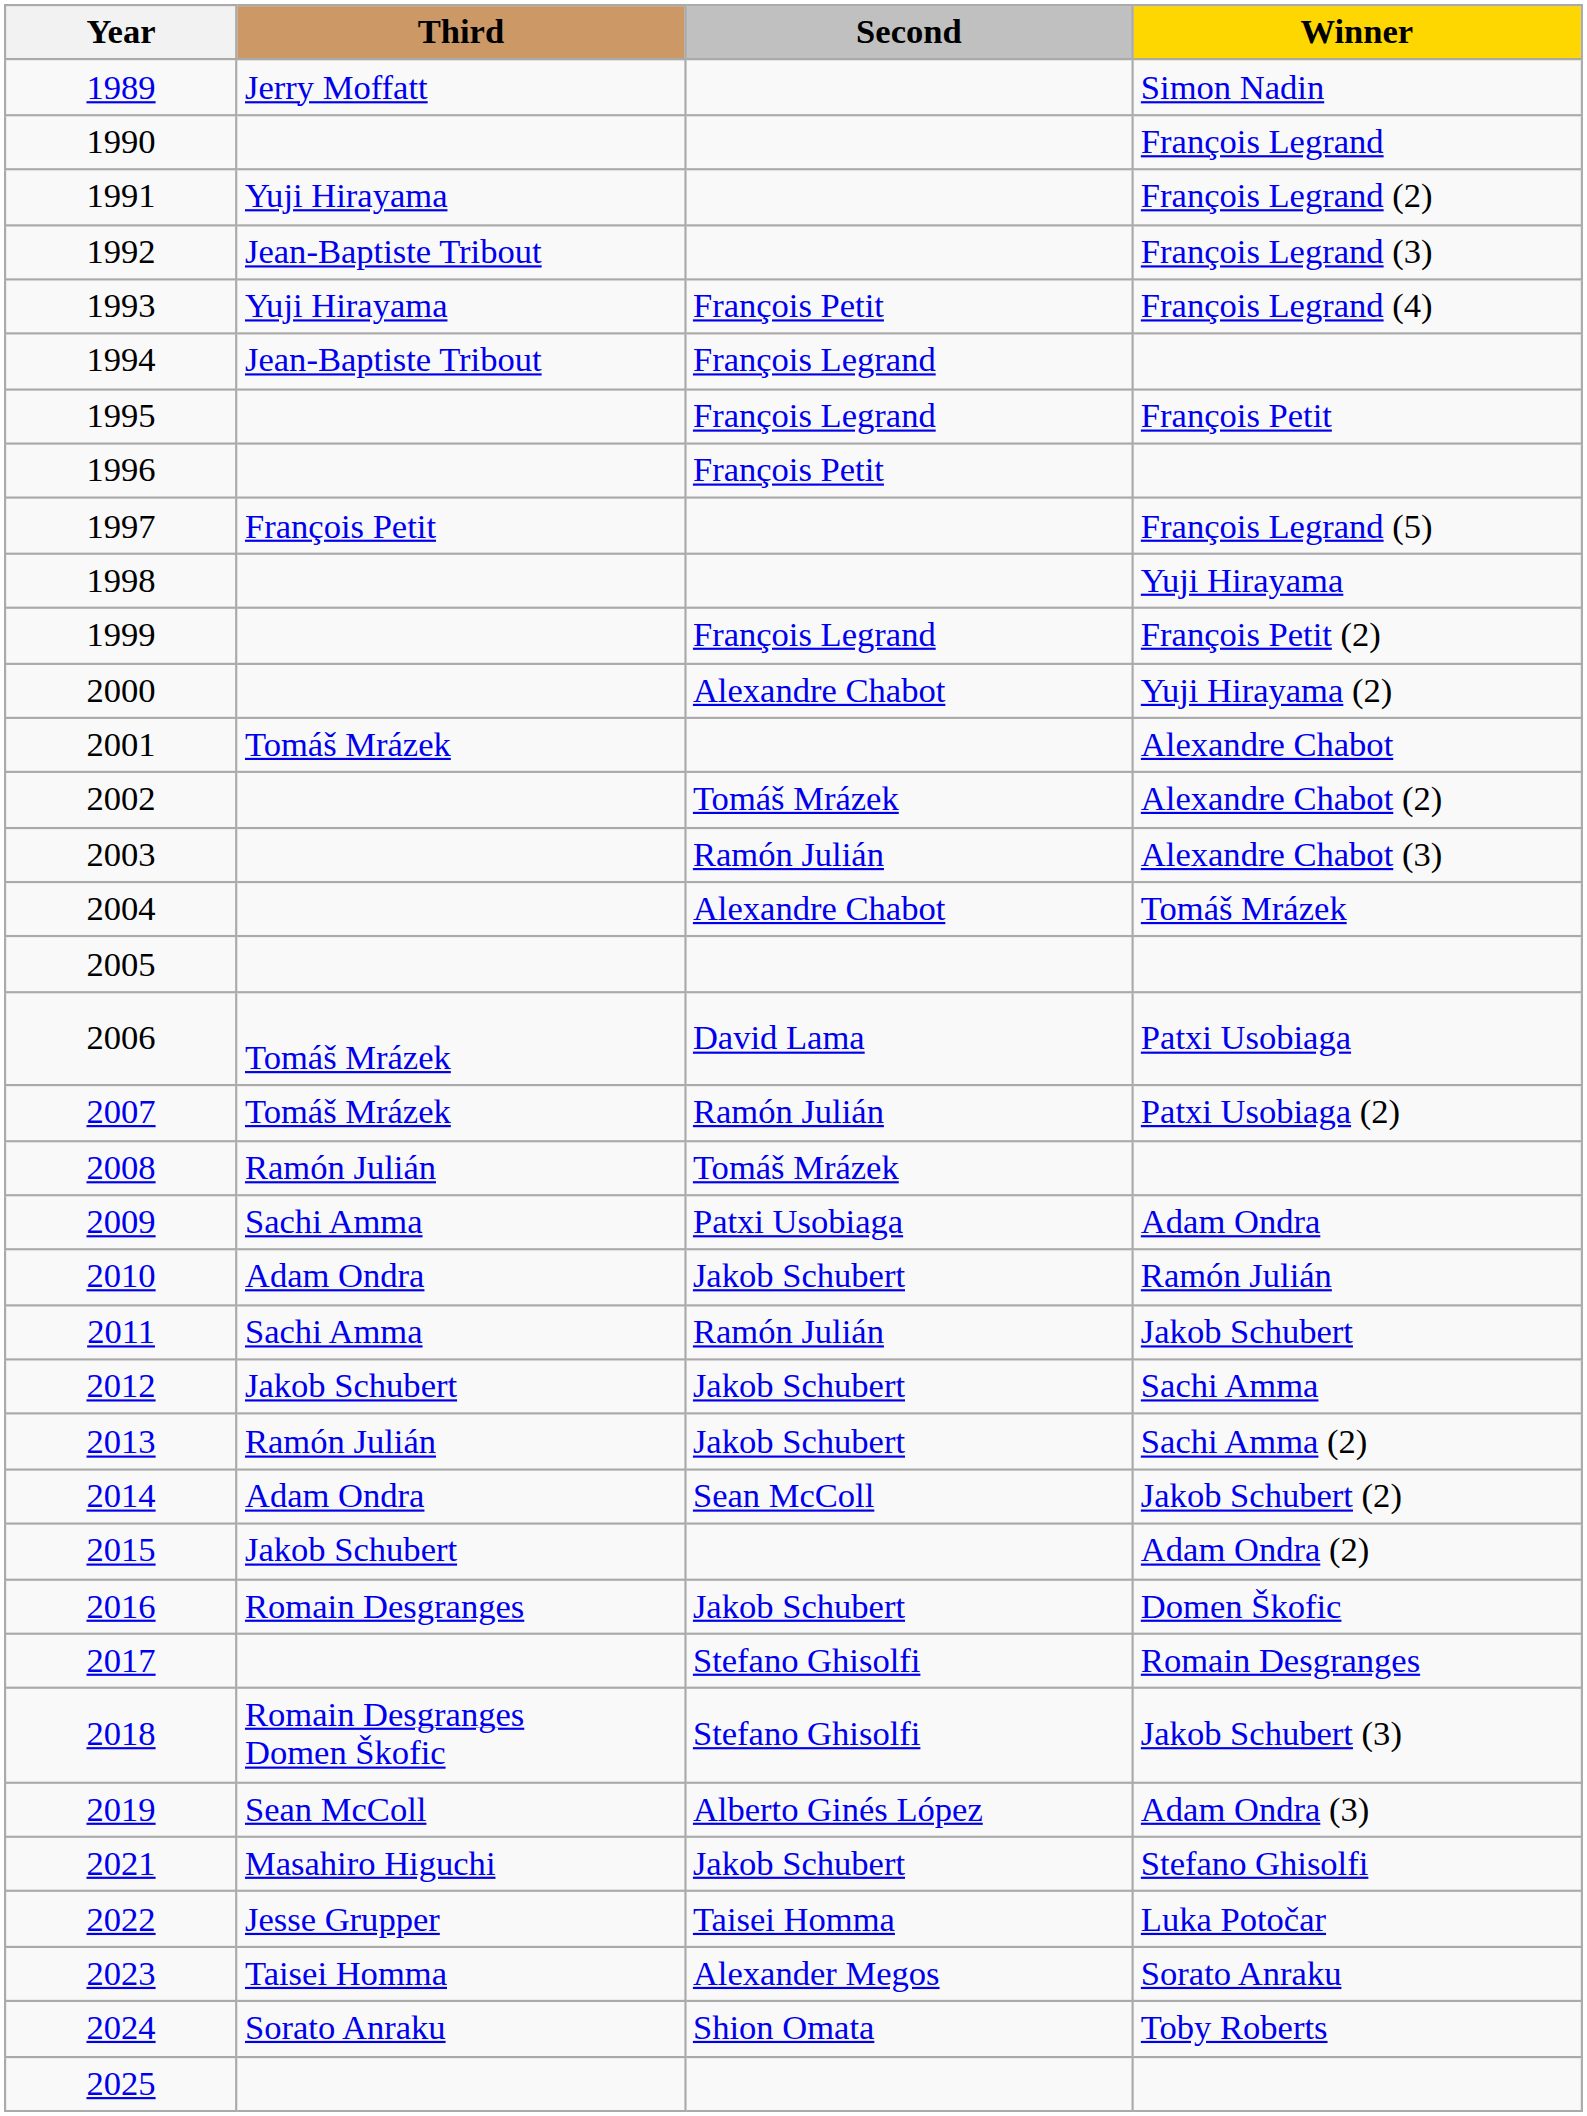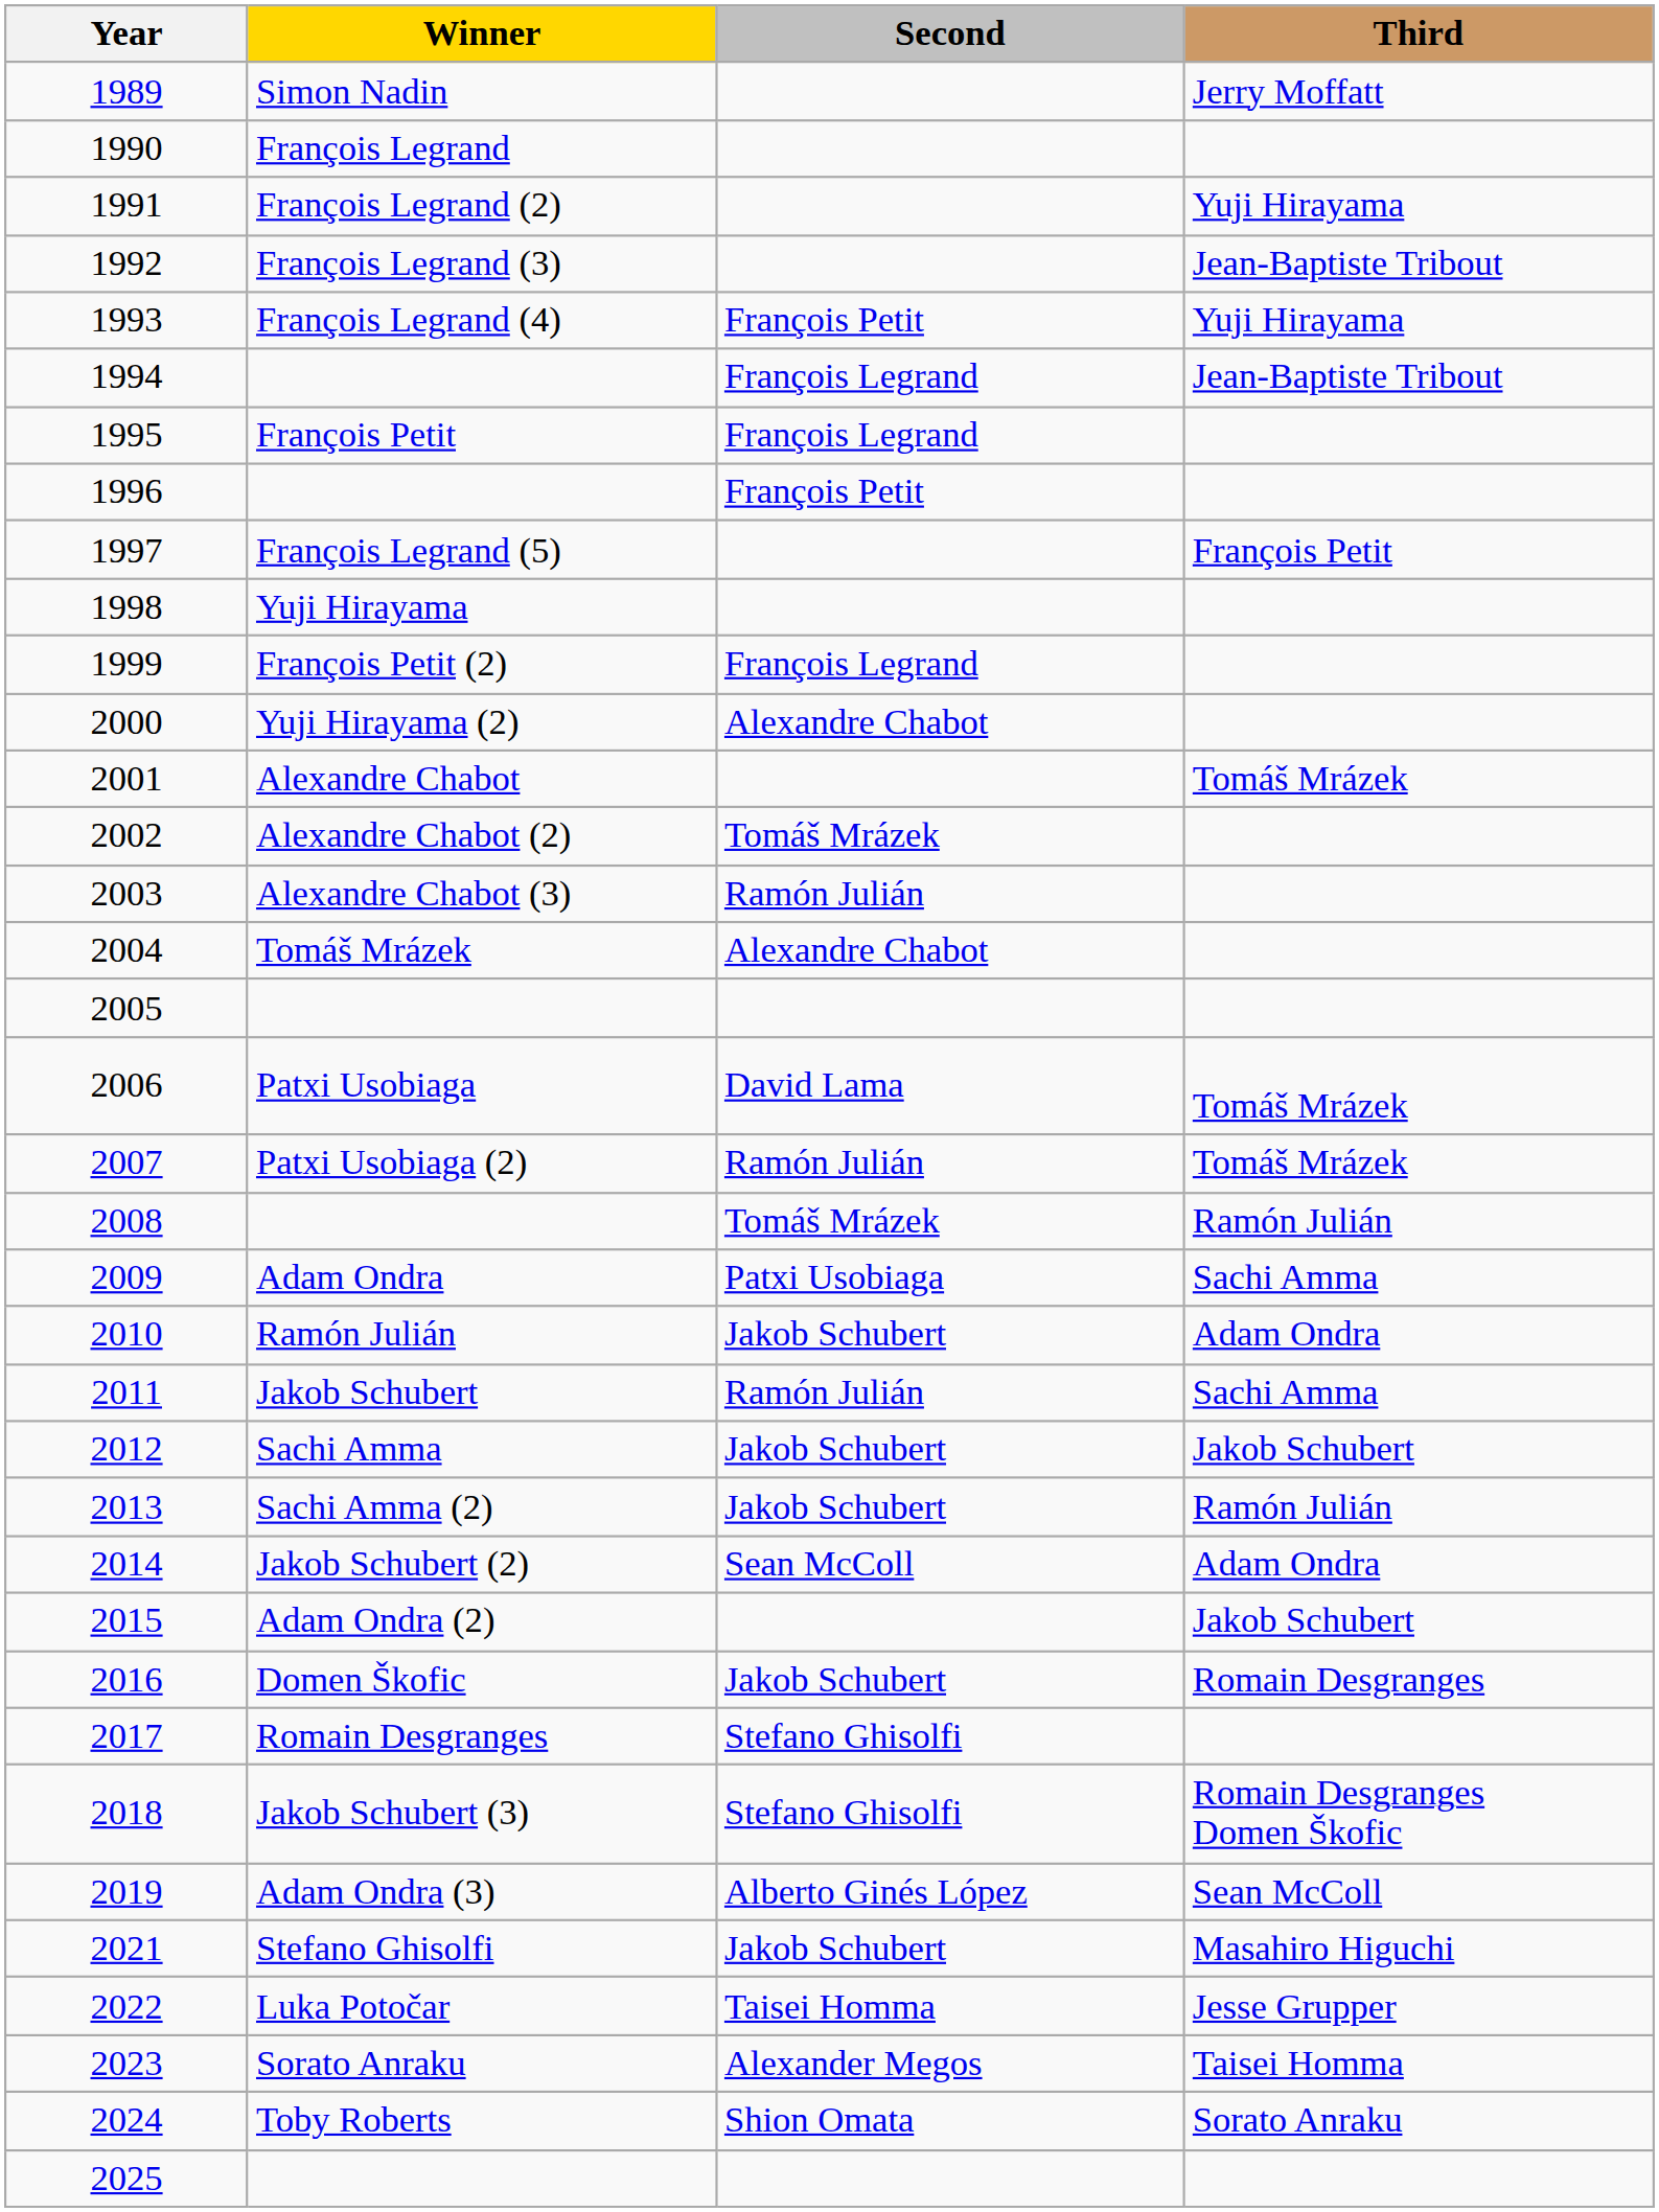 <table class="wikitable">
 <tr>
 <th width="100">Year</th>
+<th width="200" style="background:gold;">Winner</th>
+<th width="200" style="background:silver;">Second</th>
 <th width="200" style="background:#CC9966;">Third</th>
-<th width="200" style="background:silver;">Second</th>
-<th width="200" style="background:gold;">Winner</th>
 </tr>
 <tr>
 <td align="center"><a href='#'>1989</a></td>
+<td> <a href='#'>Simon Nadin</a></td>
+<td> </td>
 <td> <a href='#'>Jerry Moffatt</a></td>
-<td> </td>
-<td> <a href='#'>Simon Nadin</a></td>
 </tr>
 <tr>
 <td align="center">1990</td>
+<td> <a href='#'>François Legrand</a></td>
 <td> </td>
 <td> </td>
-<td> <a href='#'>François Legrand</a></td>
 </tr>
 <tr>
 <td align="center">1991</td>
+<td> <a href='#'>François Legrand</a> (2)</td>
+<td> </td>
 <td> <a href='#'>Yuji Hirayama</a></td>
-<td> </td>
-<td> <a href='#'>François Legrand</a> (2)</td>
 </tr>
 <tr>
 <td align="center">1992</td>
+<td> <a href='#'>François Legrand</a> (3)</td>
+<td> </td>
 <td> <a href='#'>Jean-Baptiste Tribout</a></td>
-<td> </td>
-<td> <a href='#'>François Legrand</a> (3)</td>
 </tr>
 <tr>
 <td align="center">1993</td>
+<td> <a href='#'>François Legrand</a> (4)</td>
+<td> <a href='#'>François Petit</a></td>
 <td> <a href='#'>Yuji Hirayama</a></td>
-<td> <a href='#'>François Petit</a></td>
-<td> <a href='#'>François Legrand</a> (4)</td>
 </tr>
 <tr>
 <td align="center">1994</td>
+<td> </td>
+<td> <a href='#'>François Legrand</a></td>
 <td> <a href='#'>Jean-Baptiste Tribout</a></td>
-<td> <a href='#'>François Legrand</a></td>
-<td> </td>
 </tr>
 <tr>
 <td align="center">1995</td>
+<td> <a href='#'>François Petit</a></td>
+<td> <a href='#'>François Legrand</a></td>
 <td> </td>
-<td> <a href='#'>François Legrand</a></td>
-<td> <a href='#'>François Petit</a></td>
 </tr>
 <tr>
 <td align="center">1996</td>
 <td> </td>
 <td> <a href='#'>François Petit</a></td>
 <td> </td>
 </tr>
 <tr>
 <td align="center">1997</td>
+<td> <a href='#'>François Legrand</a> (5)</td>
+<td> </td>
 <td> <a href='#'>François Petit</a></td>
-<td> </td>
-<td> <a href='#'>François Legrand</a> (5)</td>
 </tr>
 <tr>
 <td align="center">1998</td>
+<td> <a href='#'>Yuji Hirayama</a></td>
 <td> </td>
 <td> </td>
-<td> <a href='#'>Yuji Hirayama</a></td>
 </tr>
 <tr>
 <td align="center">1999</td>
+<td> <a href='#'>François Petit</a> (2)</td>
+<td> <a href='#'>François Legrand</a></td>
 <td> </td>
-<td> <a href='#'>François Legrand</a></td>
-<td> <a href='#'>François Petit</a> (2)</td>
 </tr>
 <tr>
 <td align="center">2000</td>
+<td> <a href='#'>Yuji Hirayama</a> (2)</td>
+<td> <a href='#'>Alexandre Chabot</a></td>
 <td> </td>
-<td> <a href='#'>Alexandre Chabot</a></td>
-<td> <a href='#'>Yuji Hirayama</a> (2)</td>
 </tr>
 <tr>
 <td align="center">2001</td>
+<td> <a href='#'>Alexandre Chabot</a></td>
+<td> </td>
 <td> <a href='#'>Tomáš Mrázek</a></td>
-<td> </td>
-<td> <a href='#'>Alexandre Chabot</a></td>
 </tr>
 <tr>
 <td align="center">2002</td>
+<td> <a href='#'>Alexandre Chabot</a> (2)</td>
+<td> <a href='#'>Tomáš Mrázek</a></td>
 <td> </td>
-<td> <a href='#'>Tomáš Mrázek</a></td>
-<td> <a href='#'>Alexandre Chabot</a> (2)</td>
 </tr>
 <tr>
 <td align="center">2003</td>
+<td> <a href='#'>Alexandre Chabot</a> (3)</td>
+<td> <a href='#'>Ramón Julián</a></td>
 <td> </td>
-<td> <a href='#'>Ramón Julián</a></td>
-<td> <a href='#'>Alexandre Chabot</a> (3)</td>
 </tr>
 <tr>
 <td align="center">2004</td>
+<td> <a href='#'>Tomáš Mrázek</a></td>
+<td> <a href='#'>Alexandre Chabot</a></td>
 <td> </td>
-<td> <a href='#'>Alexandre Chabot</a></td>
-<td> <a href='#'>Tomáš Mrázek</a></td>
 </tr>
 <tr>
 <td align="center">2005</td>
 <td> </td>
 <td> </td>
 <td> </td>
 </tr>
 <tr>
 <td align="center">2006</td>
+<td> <a href='#'>Patxi Usobiaga</a></td>
+<td> <a href='#'>David Lama</a></td>
 <td> <br> <a href='#'>Tomáš Mrázek</a></td>
-<td> <a href='#'>David Lama</a></td>
-<td> <a href='#'>Patxi Usobiaga</a></td>
 </tr>
 <tr>
 <td align="center"><a href='#'>2007</a></td>
+<td> <a href='#'>Patxi Usobiaga</a> (2)</td>
+<td> <a href='#'>Ramón Julián</a></td>
 <td> <a href='#'>Tomáš Mrázek</a></td>
-<td> <a href='#'>Ramón Julián</a></td>
-<td> <a href='#'>Patxi Usobiaga</a> (2)</td>
 </tr>
 <tr>
 <td align="center"><a href='#'>2008</a></td>
+<td> </td>
+<td> <a href='#'>Tomáš Mrázek</a></td>
 <td> <a href='#'>Ramón Julián</a></td>
-<td> <a href='#'>Tomáš Mrázek</a></td>
-<td> </td>
 </tr>
 <tr>
 <td align="center"><a href='#'>2009</a></td>
+<td> <a href='#'>Adam Ondra</a></td>
+<td> <a href='#'>Patxi Usobiaga</a></td>
 <td> <a href='#'>Sachi Amma</a></td>
-<td> <a href='#'>Patxi Usobiaga</a></td>
+</tr>
+<tr>
+<td align="center"><a href='#'>2010</a></td>
+<td> <a href='#'>Ramón Julián</a></td>
+<td> <a href='#'>Jakob Schubert</a></td>
 <td> <a href='#'>Adam Ondra</a></td>
 </tr>
 <tr>
-<td align="center"><a href='#'>2010</a></td>
-<td> <a href='#'>Adam Ondra</a></td>
+<td align="center"><a href='#'>2011</a></td>
+<td> <a href='#'>Jakob Schubert</a></td>
+<td> <a href='#'>Ramón Julián</a></td>
+<td> <a href='#'>Sachi Amma</a></td>
+</tr>
+<tr>
+<td align="center"><a href='#'>2012</a></td>
+<td> <a href='#'>Sachi Amma</a></td>
+<td> <a href='#'>Jakob Schubert</a></td>
+<td> <a href='#'>Jakob Schubert</a></td>
+</tr>
+<tr>
+<td align="center"><a href='#'>2013</a></td>
+<td> <a href='#'>Sachi Amma</a> (2)</td>
 <td> <a href='#'>Jakob Schubert</a></td>
 <td> <a href='#'>Ramón Julián</a></td>
 </tr>
 <tr>
-<td align="center"><a href='#'>2011</a></td>
-<td> <a href='#'>Sachi Amma</a></td>
-<td> <a href='#'>Ramón Julián</a></td>
+<td align="center"><a href='#'>2014</a></td>
+<td> <a href='#'>Jakob Schubert</a> (2)</td>
+<td> <a href='#'>Sean McColl</a></td>
+<td> <a href='#'>Adam Ondra</a></td>
+</tr>
+<tr>
+<td align="center"><a href='#'>2015</a></td>
+<td> <a href='#'>Adam Ondra</a> (2)</td>
+<td> </td>
 <td> <a href='#'>Jakob Schubert</a></td>
 </tr>
 <tr>
-<td align="center"><a href='#'>2012</a></td>
+<td align="center"><a href='#'>2016</a></td>
+<td> <a href='#'>Domen Škofic</a></td>
 <td> <a href='#'>Jakob Schubert</a></td>
-<td> <a href='#'>Jakob Schubert</a></td>
-<td> <a href='#'>Sachi Amma</a></td>
-</tr>
-<tr>
-<td align="center"><a href='#'>2013</a></td>
-<td> <a href='#'>Ramón Julián</a></td>
-<td> <a href='#'>Jakob Schubert</a></td>
-<td> <a href='#'>Sachi Amma</a> (2)</td>
-</tr>
-<tr>
-<td align="center"><a href='#'>2014</a></td>
-<td> <a href='#'>Adam Ondra</a></td>
-<td> <a href='#'>Sean McColl</a></td>
-<td> <a href='#'>Jakob Schubert</a> (2)</td>
-</tr>
-<tr>
-<td align="center"><a href='#'>2015</a></td>
-<td> <a href='#'>Jakob Schubert</a></td>
-<td> </td>
-<td> <a href='#'>Adam Ondra</a> (2)</td>
-</tr>
-<tr>
-<td align="center"><a href='#'>2016</a></td>
 <td> <a href='#'>Romain Desgranges</a></td>
-<td> <a href='#'>Jakob Schubert</a></td>
-<td> <a href='#'>Domen Škofic</a></td>
 </tr>
 <tr>
 <td align="center"><a href='#'>2017</a></td>
+<td> <a href='#'>Romain Desgranges</a></td>
+<td> <a href='#'>Stefano Ghisolfi</a></td>
 <td> </td>
-<td> <a href='#'>Stefano Ghisolfi</a></td>
-<td> <a href='#'>Romain Desgranges</a></td>
 </tr>
 <tr>
 <td align="center"><a href='#'>2018</a></td>
+<td> <a href='#'>Jakob Schubert</a> (3)</td>
+<td> <a href='#'>Stefano Ghisolfi</a></td>
 <td> <a href='#'>Romain Desgranges</a><br>  <a href='#'>Domen Škofic</a></td>
-<td> <a href='#'>Stefano Ghisolfi</a></td>
-<td> <a href='#'>Jakob Schubert</a> (3)</td>
 </tr>
 <tr>
 <td align="center"><a href='#'>2019</a></td>
+<td> <a href='#'>Adam Ondra</a> (3)</td>
+<td> <a href='#'>Alberto Ginés López</a></td>
 <td> <a href='#'>Sean McColl</a></td>
-<td> <a href='#'>Alberto Ginés López</a></td>
-<td> <a href='#'>Adam Ondra</a> (3)</td>
 </tr>
 <tr>
 <td align="center"><a href='#'>2021</a></td>
+<td> <a href='#'>Stefano Ghisolfi</a></td>
+<td> <a href='#'>Jakob Schubert</a></td>
 <td> <a href='#'>Masahiro Higuchi</a></td>
-<td> <a href='#'>Jakob Schubert</a></td>
-<td> <a href='#'>Stefano Ghisolfi</a></td>
 </tr>
 <tr>
 <td align="center"><a href='#'>2022</a></td>
+<td> <a href='#'>Luka Potočar</a></td>
+<td> <a href='#'>Taisei Homma</a></td>
 <td> <a href='#'>Jesse Grupper</a></td>
-<td> <a href='#'>Taisei Homma</a></td>
-<td> <a href='#'>Luka Potočar</a></td>
 </tr>
 <tr>
 <td align="center"><a href='#'>2023</a></td>
+<td> <a href='#'>Sorato Anraku</a></td>
+<td> <a href='#'>Alexander Megos</a></td>
 <td> <a href='#'>Taisei Homma</a></td>
-<td> <a href='#'>Alexander Megos</a></td>
-<td> <a href='#'>Sorato Anraku</a></td>
 </tr>
 <tr>
 <td align="center"><a href='#'>2024</a></td>
+<td> <a href='#'>Toby Roberts</a></td>
+<td> <a href='#'>Shion Omata</a></td>
 <td> <a href='#'>Sorato Anraku</a></td>
-<td> <a href='#'>Shion Omata</a></td>
-<td> <a href='#'>Toby Roberts</a></td>
 </tr>
 <tr>
 <td align="center"><a href='#'>2025</a></td>
 <td></td>
 <td></td>
 <td></td>
 </tr>
 </table>
